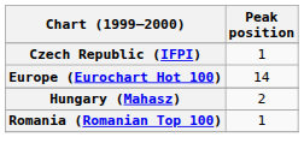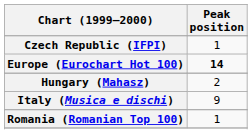 <table class="wikitable sortable plainrowheaders" style="text-align:center">
 <tr>
 <th>Chart (1999–2000)</th>
 <th>Peak<br>position</th>
 </tr>
 <tr>
 </tr>
 <tr>
 </tr>
 <tr>
 </tr>
 <tr>
 </tr>
 <tr>
 </tr>
 <tr>
 </tr>
 <tr>
 <th scope="row">Czech Republic (<a href='#'>IFPI</a>)</th>
 <td>1</td>
 </tr>
 <tr>
 <th scope="row">Europe (<a href='#'>Eurochart Hot 100</a>)</th>
-<td>14</td>
+<td><strong>14</strong></td>
 </tr>
 <tr>
 </tr>
 <tr>
 </tr>
 <tr>
 </tr>
 <tr>
 <th scope="row">Hungary (<a href='#'>Mahasz</a>)</th>
 <td>2</td>
+</tr>
+<tr>
+<th scope="row">Italy (<em><a href='#'>Musica e dischi</a></em>)</th>
+<td>9</td>
 </tr>
 <tr>
 </tr>
 <tr>
 </tr>
 <tr>
 </tr>
 <tr>
 </tr>
 <tr>
 <th scope="row">Romania (<a href='#'>Romanian Top 100</a>)</th>
 <td>1</td>
 </tr>
 <tr>
 </tr>
 <tr>
 </tr>
 <tr>
 </tr>
 <tr>
 </tr>
 <tr>
 </tr>
 <tr>
 </tr>
 <tr>
 </tr>
 <tr>
 </tr>
 <tr>
 </tr>
 </table>
